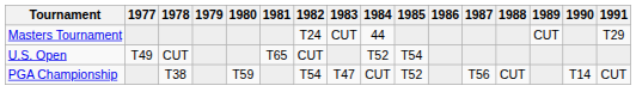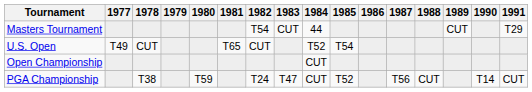 <table class="wikitable" style="font-size:95%;text-align:center;">
 <tr>
 <th>Tournament</th>
 <th>1977</th>
 <th>1978</th>
 <th>1979</th>
 <th>1980</th>
 <th>1981</th>
 <th>1982</th>
 <th>1983</th>
 <th>1984</th>
 <th>1985</th>
 <th>1986</th>
 <th>1987</th>
 <th>1988</th>
 <th>1989</th>
 <th>1990</th>
 <th>1991</th>
 </tr>
 <tr>
 <td align=left><a href='#'>Masters Tournament</a></td>
 <td style="background:#eeeeee;"></td>
 <td style="background:#eeeeee;"></td>
 <td style="background:#eeeeee;"></td>
 <td style="background:#eeeeee;"></td>
 <td style="background:#eeeeee;"></td>
-<td>T24</td>
+<td>T54</td>
 <td>CUT</td>
 <td>44</td>
 <td style="background:#eeeeee;"></td>
 <td style="background:#eeeeee;"></td>
 <td style="background:#eeeeee;"></td>
 <td style="background:#eeeeee;"></td>
 <td>CUT</td>
 <td style="background:#eeeeee;"></td>
 <td>T29</td>
 </tr>
 <tr>
 <td align=left><a href='#'>U.S. Open</a></td>
 <td>T49</td>
 <td>CUT</td>
 <td style="background:#eeeeee;"></td>
 <td style="background:#eeeeee;"></td>
 <td>T65</td>
 <td>CUT</td>
 <td style="background:#eeeeee;"></td>
 <td>T52</td>
 <td>T54</td>
 <td style="background:#eeeeee;"></td>
 <td style="background:#eeeeee;"></td>
 <td style="background:#eeeeee;"></td>
 <td style="background:#eeeeee;"></td>
 <td style="background:#eeeeee;"></td>
 <td style="background:#eeeeee;"></td>
 </tr>
 <tr>
+<td align=left><a href='#'>Open Championship</a></td>
+<td style="background:#eeeeee;"></td>
+<td style="background:#eeeeee;"></td>
+<td style="background:#eeeeee;"></td>
+<td style="background:#eeeeee;"></td>
+<td style="background:#eeeeee;"></td>
+<td style="background:#eeeeee;"></td>
+<td style="background:#eeeeee;"></td>
+<td>CUT</td>
+<td style="background:#eeeeee;"></td>
+<td style="background:#eeeeee;"></td>
+<td style="background:#eeeeee;"></td>
+<td style="background:#eeeeee;"></td>
+<td style="background:#eeeeee;"></td>
+<td style="background:#eeeeee;"></td>
+<td style="background:#eeeeee;"></td>
+</tr>
+<tr>
 <td align=left><a href='#'>PGA Championship</a></td>
 <td style="background:#eeeeee;"></td>
 <td>T38</td>
 <td style="background:#eeeeee;"></td>
 <td>T59</td>
 <td style="background:#eeeeee;"></td>
-<td>T54</td>
+<td>T24</td>
 <td>T47</td>
 <td>CUT</td>
 <td>T52</td>
 <td style="background:#eeeeee;"></td>
 <td>T56</td>
 <td>CUT</td>
 <td style="background:#eeeeee;"></td>
 <td>T14</td>
 <td>CUT</td>
 </tr>
 </table>
